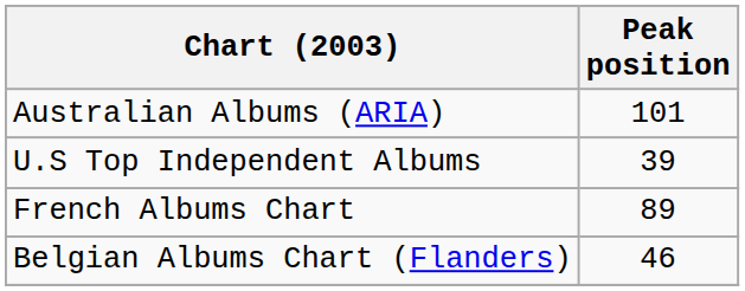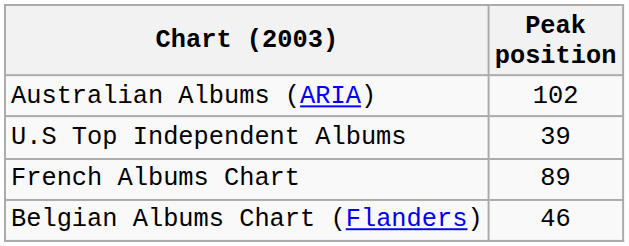 <table class="wikitable">
 <tr>
 <th align="left">Chart (2003)</th>
 <th align="left">Peak<br>position</th>
 </tr>
 <tr>
 <td align="left">Australian Albums (<a href='#'>ARIA</a>)</td>
-<td align="center">101</td>
+<td align="center">102</td>
 </tr>
 <tr>
 <td align="left">U.S Top Independent Albums</td>
 <td align="center">39</td>
 </tr>
 <tr>
 <td align="left">French Albums Chart</td>
 <td align="center">89</td>
 </tr>
 <tr>
 <td align="left">Belgian Albums Chart (<a href='#'>Flanders</a>)</td>
 <td align="center">46</td>
 </tr>
 <tr>
 </tr>
 </table>
